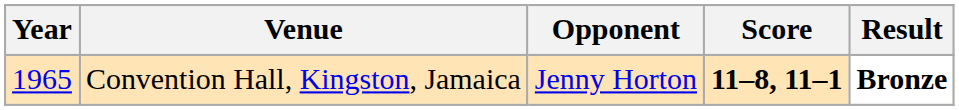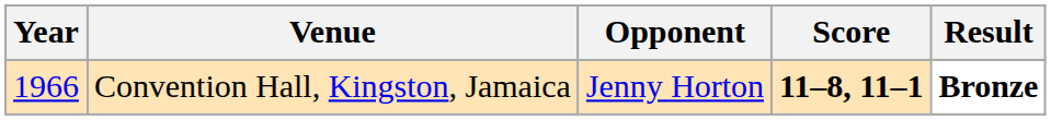 <table class="sortable wikitable" style="font-size: 90%;">
 <tr>
 <th>Year</th>
 <th>Venue</th>
 <th>Opponent</th>
 <th>Score</th>
 <th>Result</th>
 </tr>
 <tr style="background:#FFE4B5">
-<td align="center"><a href='#'>1965</a></td>
+<td align="center"><a href='#'>1966</a></td>
 <td align="left">Convention Hall, <a href='#'>Kingston</a>, Jamaica</td>
 <td align="left"> <a href='#'>Jenny Horton</a></td>
 <td align="left"><strong>11–8, 11–1</strong></td>
 <td style="text-align:left; background: white"> <strong>Bronze</strong></td>
 </tr>
 </table>
